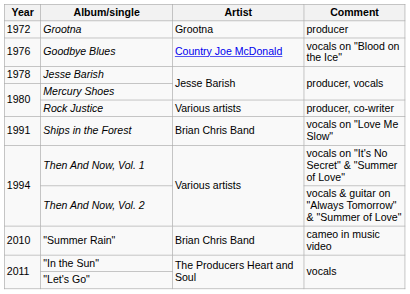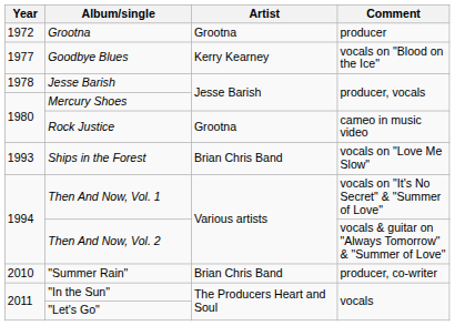 <table class="wikitable sortable">
 <tr>
 <th style="width:3em">Year</th>
 <th style="width:12em">Album/single</th>
 <th style="width:12em">Artist</th>
 <th class="unsortable">Comment</th>
 </tr>
 <tr>
 <td>1972</td>
 <td><em>Grootna</em></td>
 <td>Grootna</td>
 <td>producer</td>
 </tr>
 <tr>
-<td>1976</td>
+<td>1977</td>
 <td><em>Goodbye Blues</em></td>
-<td><a href='#'>Country Joe McDonald</a></td>
+<td>Kerry Kearney</td>
 <td>vocals on "Blood on the Ice"</td>
 </tr>
 <tr>
 <td>1978</td>
 <td><em>Jesse Barish</em></td>
 <td rowspan="2">Jesse Barish</td>
 <td rowspan="2">producer, vocals</td>
 </tr>
 <tr>
 <td rowspan="2">1980</td>
 <td><em>Mercury Shoes</em></td>
 </tr>
 <tr>
 <td><em>Rock Justice</em></td>
-<td>Various artists</td>
-<td>producer, co-writer</td>
+<td>Grootna</td>
+<td>cameo in music video</td>
 </tr>
 <tr>
-<td>1991</td>
+<td>1993</td>
 <td><em>Ships in the Forest</em></td>
 <td>Brian Chris Band</td>
 <td>vocals on "Love Me Slow"</td>
 </tr>
 <tr>
 <td rowspan="2">1994</td>
 <td><em>Then And Now, Vol. 1</em></td>
 <td rowspan="2">Various artists</td>
 <td>vocals on "It's No Secret" & "Summer of Love"</td>
 </tr>
 <tr>
 <td><em>Then And Now, Vol. 2</em></td>
 <td>vocals & guitar on "Always Tomorrow" & "Summer of Love"</td>
 </tr>
 <tr>
 <td>2010</td>
 <td>"Summer Rain"</td>
 <td>Brian Chris Band</td>
-<td>cameo in music video</td>
+<td>producer, co-writer</td>
 </tr>
 <tr>
 <td rowspan="2">2011</td>
 <td>"In the Sun"</td>
 <td rowspan="2">The Producers Heart and Soul</td>
 <td rowspan="2">vocals</td>
 </tr>
 <tr>
 <td>"Let's Go"</td>
 </tr>
 </table>
